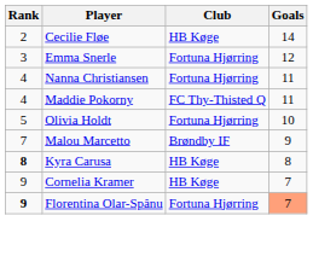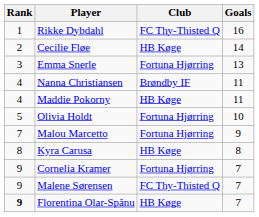 <table class="wikitable" style="text-align:center">
 <tr>
 <th>Rank</th>
 <th>Player</th>
 <th>Club</th>
 <th>Goals</th>
+</tr>
+<tr>
+<td>1</td>
+<td align="left"> <a href='#'>Rikke Dybdahl</a></td>
+<td align="left"><a href='#'>FC Thy-Thisted Q</a></td>
+<td>16</td>
 </tr>
 <tr>
 <td>2</td>
 <td align="left"> <a href='#'>Cecilie Fløe</a></td>
 <td align="left"><a href='#'>HB Køge</a></td>
 <td>14</td>
 </tr>
 <tr>
 <td>3</td>
 <td align="left"> <a href='#'>Emma Snerle</a></td>
 <td align="left"><a href='#'>Fortuna Hjørring</a></td>
-<td>12</td>
+<td>13</td>
 </tr>
 <tr>
 <td>4</td>
 <td align="left"> <a href='#'>Nanna Christiansen</a></td>
-<td align="left"><a href='#'>Fortuna Hjørring</a></td>
+<td align="left"><a href='#'>Brøndby IF</a></td>
 <td>11</td>
 </tr>
 <tr>
 <td>4</td>
 <td align="left"> <a href='#'>Maddie Pokorny</a></td>
-<td align="left"><a href='#'>FC Thy-Thisted Q</a></td>
+<td align="left"><a href='#'>HB Køge</a></td>
 <td>11</td>
 </tr>
 <tr>
 <td>5</td>
 <td align="left"> <a href='#'>Olivia Holdt</a></td>
 <td align="left"><a href='#'>Fortuna Hjørring</a></td>
 <td>10</td>
 </tr>
 <tr>
 <td>7</td>
 <td align="left"> <a href='#'>Malou Marcetto</a></td>
-<td align="left"><a href='#'>Brøndby IF</a></td>
+<td align="left"><a href='#'>Fortuna Hjørring</a></td>
 <td>9</td>
 </tr>
 <tr>
-<td><strong>8</strong></td>
+<td>8</td>
 <td align="left"> <a href='#'>Kyra Carusa</a></td>
 <td align="left"><a href='#'>HB Køge</a></td>
 <td>8</td>
 </tr>
 <tr>
 <td>9</td>
 <td align="left"> <a href='#'>Cornelia Kramer</a></td>
-<td align="left"><a href='#'>HB Køge</a></td>
+<td align="left"><a href='#'>Fortuna Hjørring</a></td>
+<td>7</td>
+</tr>
+<tr>
+<td>9</td>
+<td align="left"> <a href='#'>Malene Sørensen</a></td>
+<td align="left"><a href='#'>FC Thy-Thisted Q</a></td>
 <td>7</td>
 </tr>
 <tr>
 <td><strong>9</strong></td>
 <td align="left"> <a href='#'>Florentina Olar-Spânu</a></td>
-<td align="left"><a href='#'>Fortuna Hjørring</a></td>
-<td style="background: lightsalmon;">7</td>
+<td align="left"><a href='#'>HB Køge</a></td>
+<td>7</td>
 </tr>
 </table>
